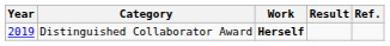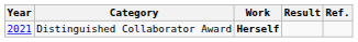 <table class="wikitable">
 <tr>
 <th>Year</th>
 <th>Category</th>
 <th>Work</th>
 <th>Result</th>
 <th>Ref.</th>
 </tr>
 <tr>
-<td><a href='#'>2019</a></td>
+<td><a href='#'>2021</a></td>
 <td>Distinguished Collaborator Award</td>
 <td><strong>Herself</strong></td>
 <td></td>
 <td></td>
 </tr>
 </table>
